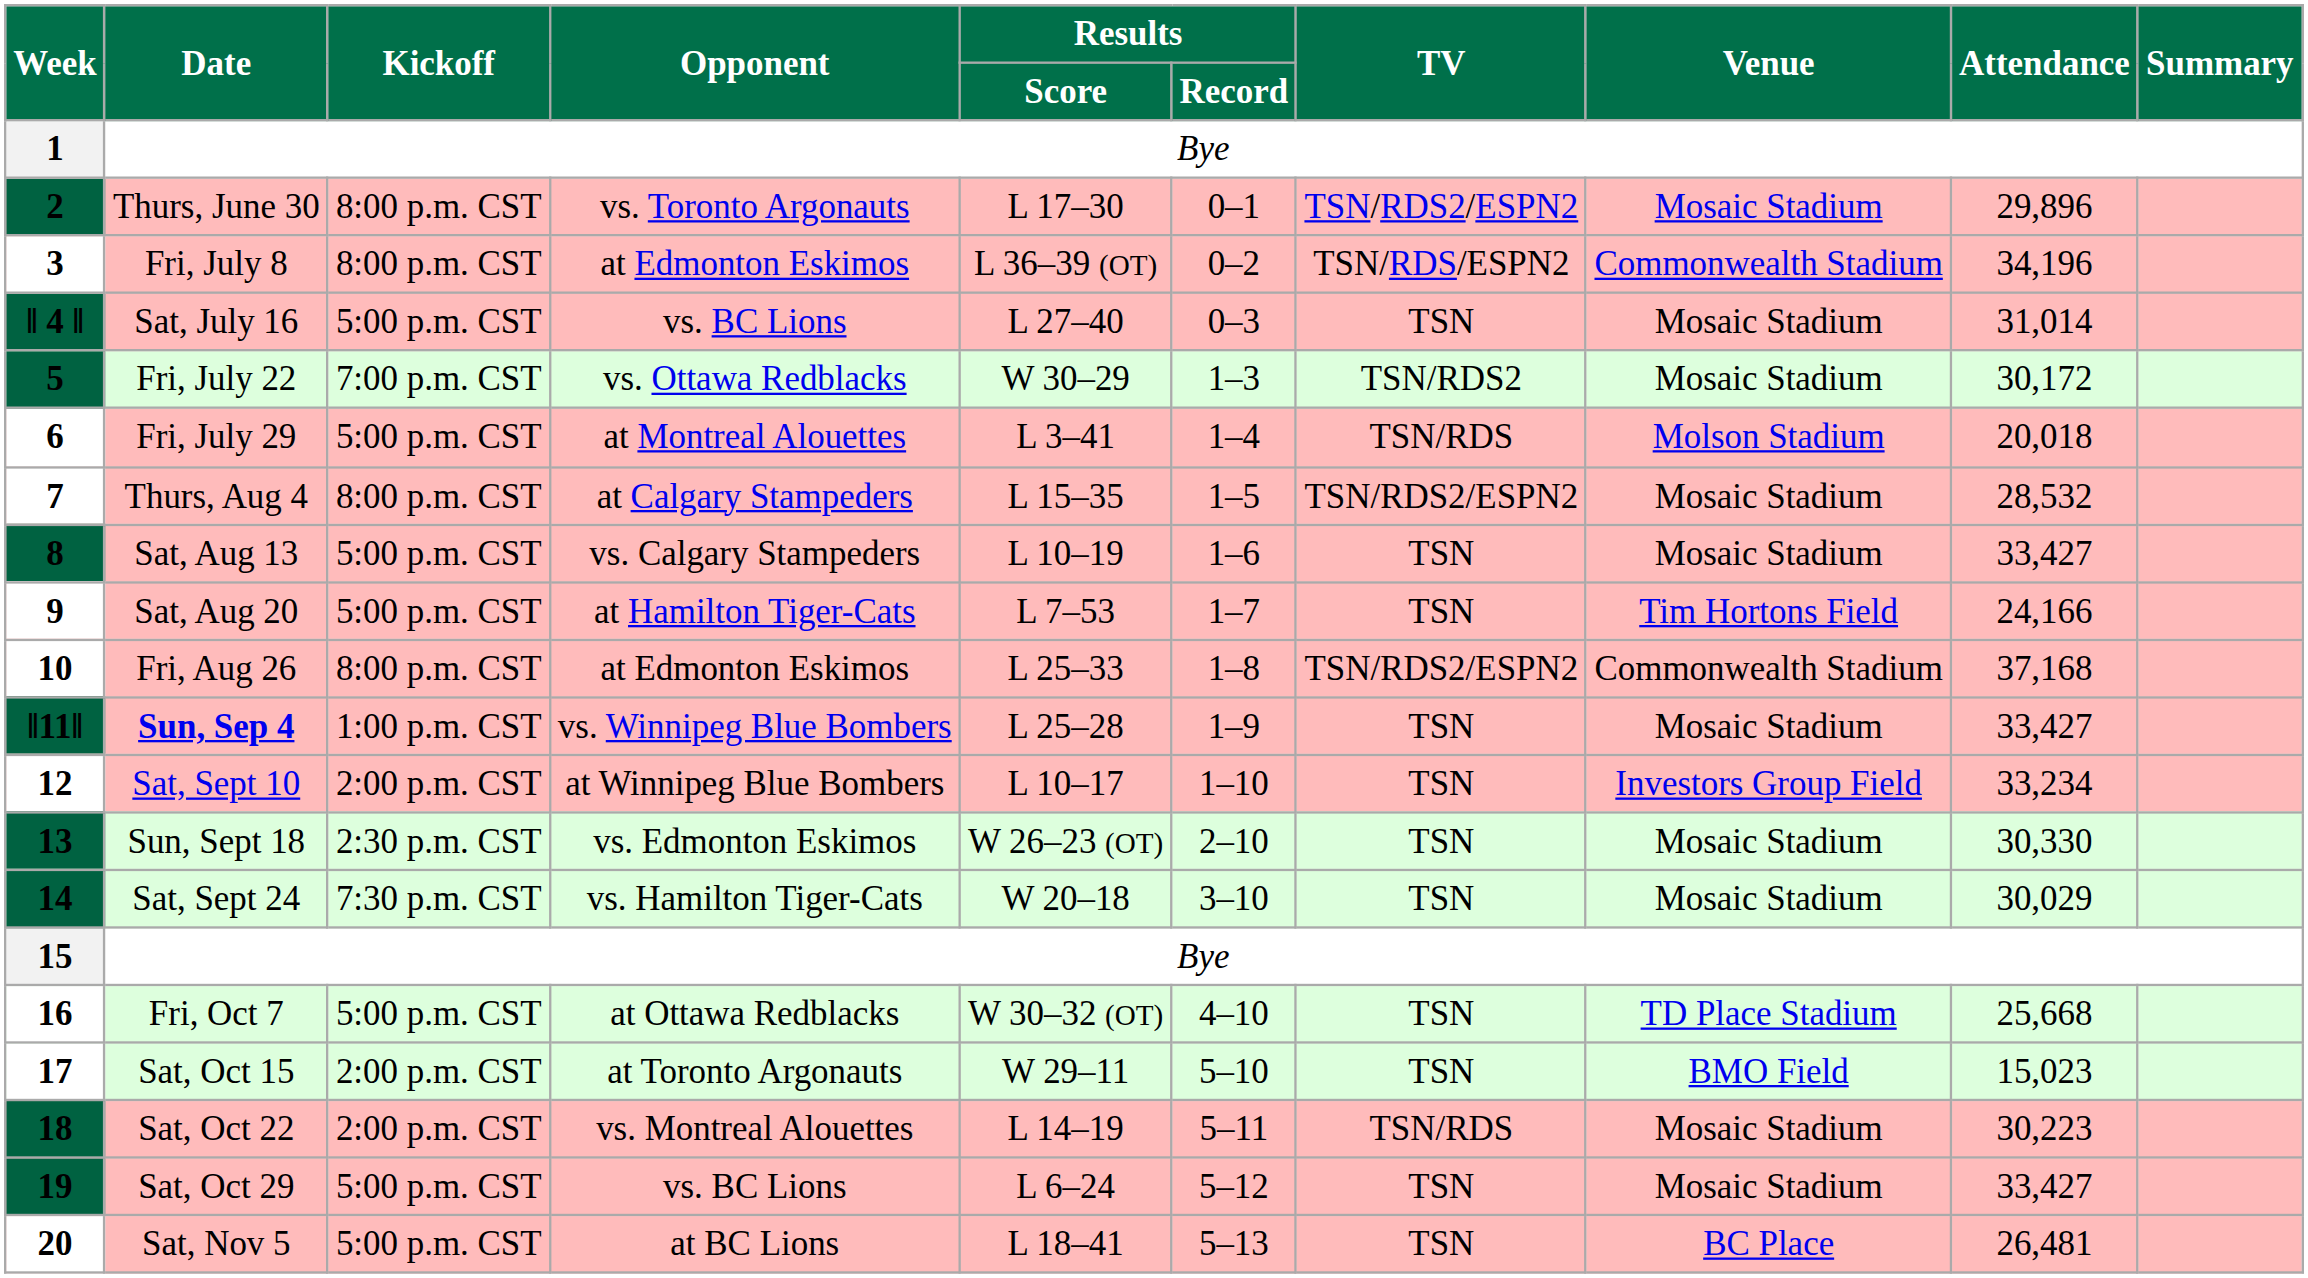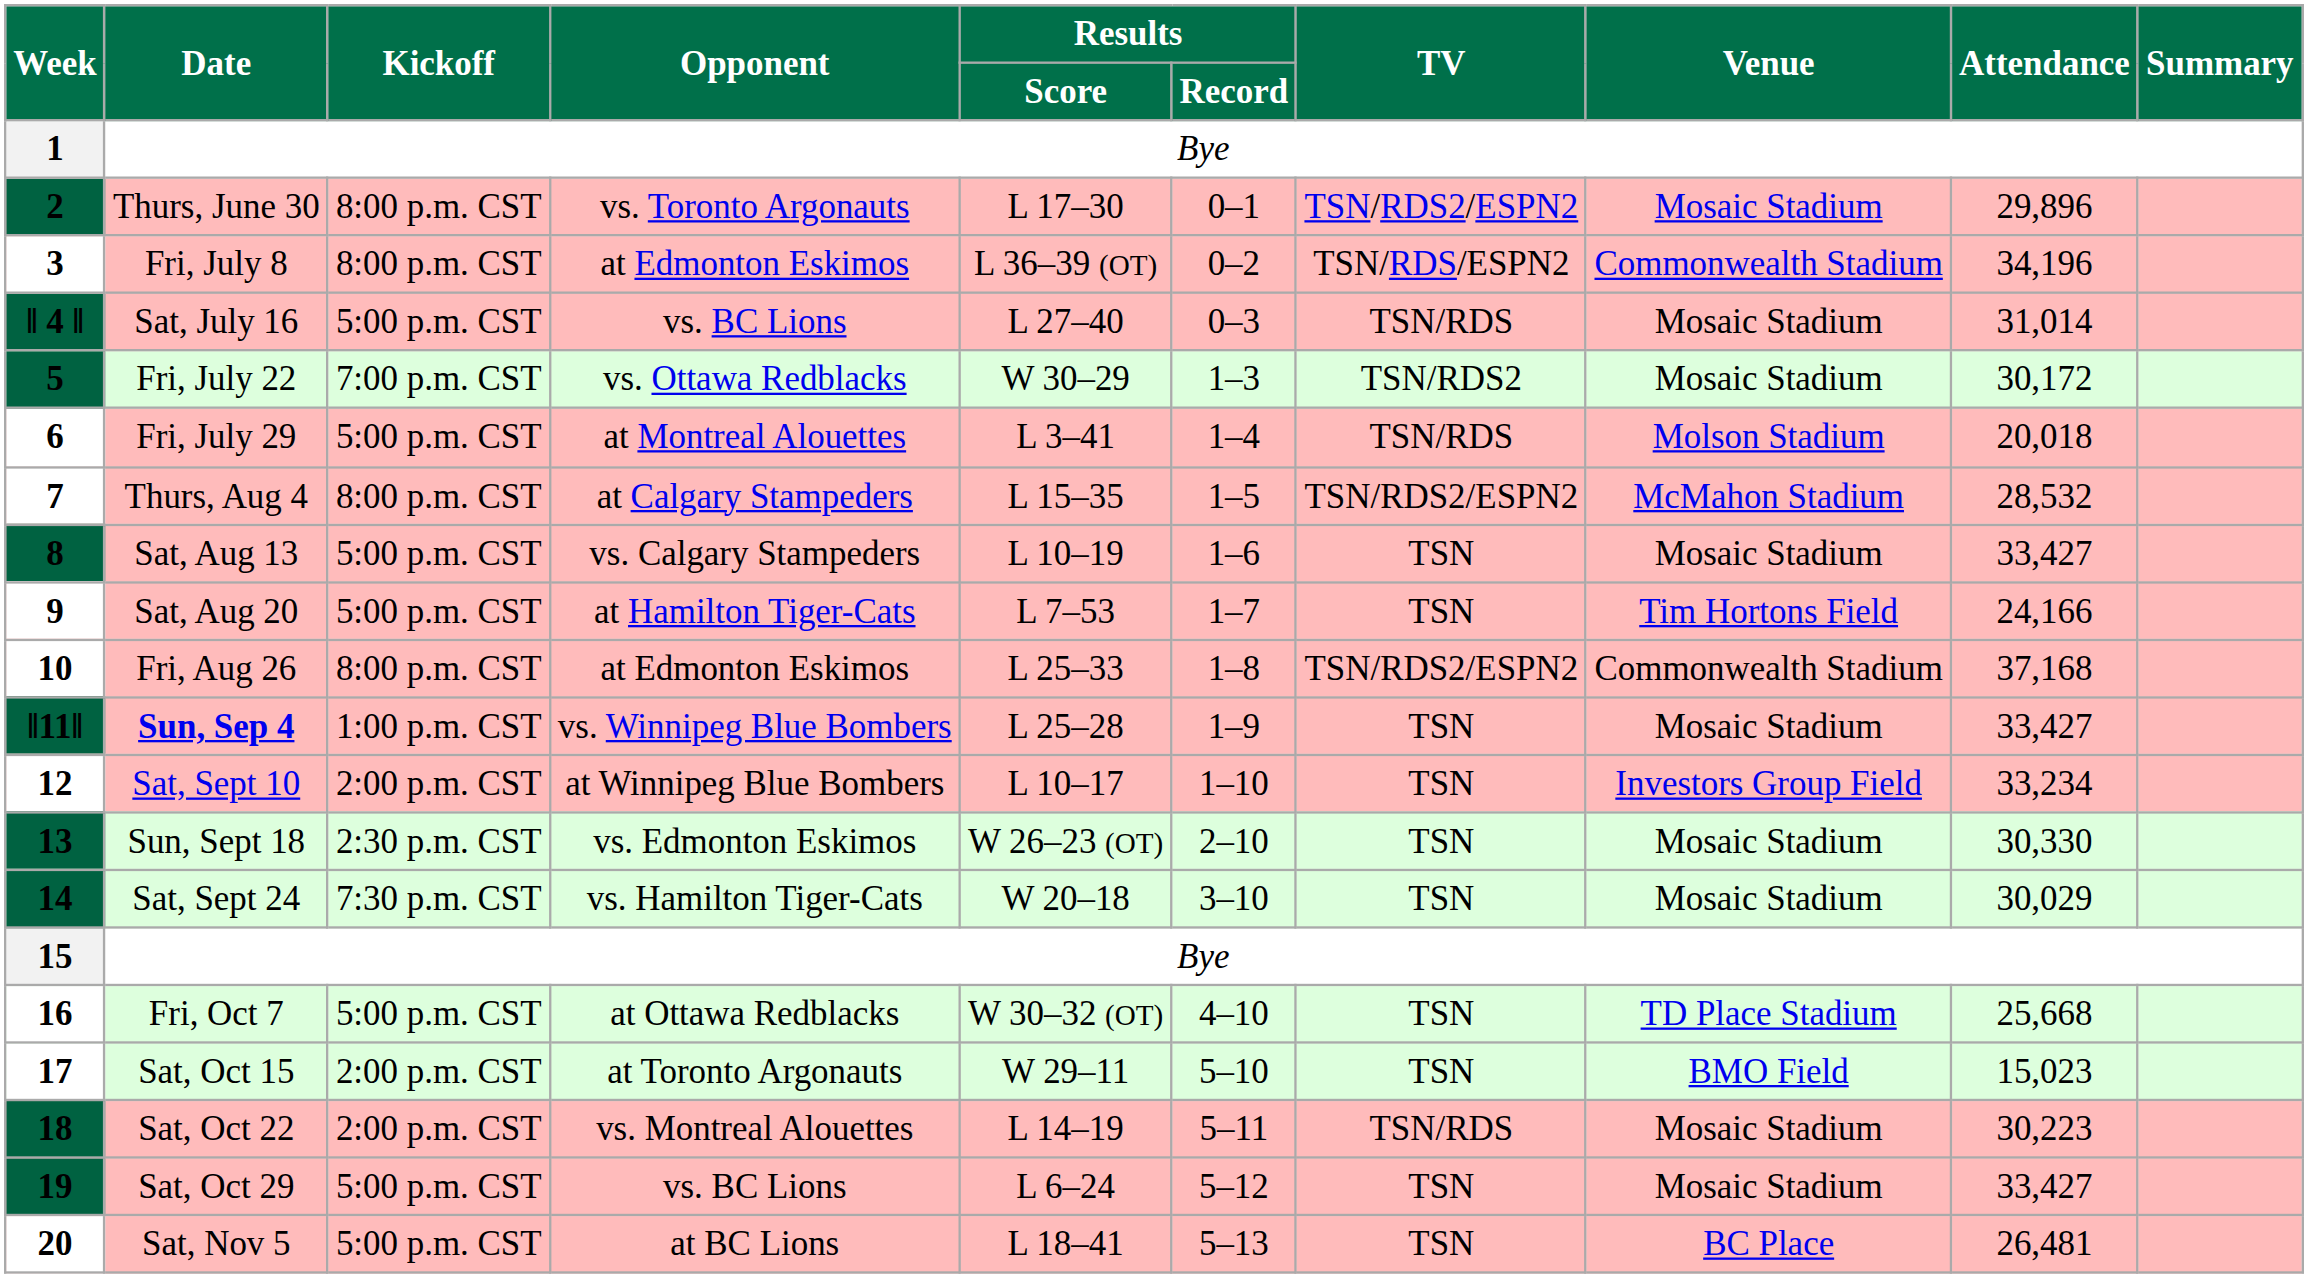 <table class="wikitable" style="font-size: 95%;">
 <tr>
 <th style="background:#00704A;color:White;" rowspan=2>Week</th>
 <th style="background:#00704A;color:White;" rowspan=2>Date</th>
 <th style="background:#00704A;color:White;" rowspan=2>Kickoff</th>
 <th style="background:#00704A;color:White;" rowspan=2>Opponent</th>
 <th style="background:#00704A;color:White;" colspan=2>Results</th>
 <th style="background:#00704A;color:White;" rowspan=2>TV</th>
 <th style="background:#00704A;color:White;" rowspan=2>Venue</th>
 <th style="background:#00704A;color:White;" rowspan=2>Attendance</th>
 <th style="background:#00704A;color:White;" rowspan=2>Summary</th>
 </tr>
 <tr>
 <th style="background:#00704A;color:White;">Score</th>
 <th style="background:#00704A;color:White;">Record</th>
 </tr>
 <tr align="center" bgcolor="#ffffff">
 <th align="center"><strong>1</strong></th>
 <td colspan=9 align="center" valign="middle"><em>Bye</em></td>
 </tr>
 <tr align="center" bgcolor="#ffbbbb">
 <th style="text-align:center; background:#006241;"><span><strong>2</strong></span></th>
 <td align="center">Thurs, June 30</td>
 <td align="center">8:00 p.m. CST</td>
 <td align="center">vs. <a href='#'>Toronto Argonauts</a></td>
 <td align="center">L 17–30</td>
 <td align="center">0–1</td>
 <td align="center"><a href='#'>TSN</a>/<a href='#'>RDS2</a>/<a href='#'>ESPN2</a></td>
 <td align="center"><a href='#'>Mosaic Stadium</a></td>
 <td align="center">29,896</td>
 <td align="center"></td>
 </tr>
 <tr align="center" bgcolor="#ffbbbb">
 <th style="text-align:center; background:white;"><span><strong>3</strong></span></th>
 <td align="center">Fri, July 8</td>
 <td align="center">8:00 p.m. CST</td>
 <td align="center">at <a href='#'>Edmonton Eskimos</a></td>
 <td align="center">L 36–39 <small>(OT)</small></td>
 <td align="center">0–2</td>
 <td align="center">TSN/<a href='#'>RDS</a>/ESPN2</td>
 <td align="center"><a href='#'>Commonwealth Stadium</a></td>
 <td align="center">34,196</td>
 <td align="center"></td>
 </tr>
 <tr align="center" bgcolor="#ffbbbb">
 <th style="text-align:center; background:#006241;"><span><strong>ǁ 4 ǁ</strong></span></th>
 <td align="center">Sat, July 16</td>
 <td align="center">5:00 p.m. CST</td>
 <td align="center">vs. <a href='#'>BC Lions</a></td>
 <td align="center">L 27–40</td>
 <td align="center">0–3</td>
-<td align="center">TSN</td>
+<td align="center">TSN/RDS</td>
 <td align="center">Mosaic Stadium</td>
 <td align="center">31,014</td>
 <td align="center"></td>
 </tr>
 <tr align="center" bgcolor="#ddffdd">
 <th style="text-align:center; background:#006241;"><span><strong>5</strong></span></th>
 <td align="center">Fri, July 22</td>
 <td align="center">7:00 p.m. CST</td>
 <td align="center">vs. <a href='#'>Ottawa Redblacks</a></td>
 <td align="center">W 30–29</td>
 <td align="center">1–3</td>
 <td align="center">TSN/RDS2</td>
 <td align="center">Mosaic Stadium</td>
 <td align="center">30,172</td>
 <td align="center"></td>
 </tr>
 <tr align="center" bgcolor="#ffbbbb">
 <th style="text-align:center; background:white;"><span><strong>6</strong></span></th>
 <td align="center">Fri, July 29</td>
 <td align="center">5:00 p.m. CST</td>
 <td align="center">at <a href='#'>Montreal Alouettes</a></td>
 <td align="center">L 3–41</td>
 <td align="center">1–4</td>
 <td align="center">TSN/RDS</td>
 <td align="center"><a href='#'>Molson Stadium</a></td>
 <td align="center">20,018</td>
 <td align="center"></td>
 </tr>
 <tr align="center" bgcolor="#ffbbbb">
 <th style="text-align:center; background:white;"><span><strong>7</strong></span></th>
 <td align="center">Thurs, Aug 4</td>
 <td align="center">8:00 p.m. CST</td>
 <td align="center">at <a href='#'>Calgary Stampeders</a></td>
 <td align="center">L 15–35</td>
 <td align="center">1–5</td>
 <td align="center">TSN/RDS2/ESPN2</td>
-<td align="center">Mosaic Stadium</td>
+<td align="center"><a href='#'>McMahon Stadium</a></td>
 <td align="center">28,532</td>
 <td align="center"></td>
 </tr>
 <tr align="center" bgcolor="#ffbbbb">
 <th style="text-align:center; background:#006241;"><span><strong>8</strong></span></th>
 <td align="center">Sat, Aug 13</td>
 <td align="center">5:00 p.m. CST</td>
 <td align="center">vs. Calgary Stampeders</td>
 <td align="center">L 10–19</td>
 <td align="center">1–6</td>
 <td align="center">TSN</td>
 <td align="center">Mosaic Stadium</td>
 <td align="center">33,427</td>
 <td align="center"></td>
 </tr>
 <tr align="center" bgcolor="#ffbbbb">
 <th style="text-align:center; background:white;"><span><strong>9</strong></span></th>
 <td align="center">Sat, Aug 20</td>
 <td align="center">5:00 p.m. CST</td>
 <td align="center">at <a href='#'>Hamilton Tiger-Cats</a></td>
 <td align="center">L 7–53</td>
 <td align="center">1–7</td>
 <td align="center">TSN</td>
 <td align="center"><a href='#'>Tim Hortons Field</a></td>
 <td align="center">24,166</td>
 <td align="center"></td>
 </tr>
 <tr align="center" bgcolor="#ffbbbb">
 <th style="text-align:center; background:white;"><span><strong>10</strong></span></th>
 <td align="center">Fri, Aug 26</td>
 <td align="center">8:00 p.m. CST</td>
 <td align="center">at Edmonton Eskimos</td>
 <td align="center">L 25–33</td>
 <td align="center">1–8</td>
 <td align="center">TSN/RDS2/ESPN2</td>
 <td align="center">Commonwealth Stadium</td>
 <td align="center">37,168</td>
 <td align="center"></td>
 </tr>
 <tr align="center" bgcolor="#ffbbbb">
 <th style="text-align:center; background:#006241;"><span><strong>ǁ11ǁ</strong></span></th>
 <td align="center"><strong><a href='#'>Sun, Sep 4</a></strong></td>
 <td align="center">1:00 p.m. CST</td>
 <td align="center">vs. <a href='#'>Winnipeg Blue Bombers</a></td>
 <td align="center">L 25–28</td>
 <td align="center">1–9</td>
 <td align="center">TSN</td>
 <td align="center">Mosaic Stadium</td>
 <td align="center">33,427</td>
 <td align="center"></td>
 </tr>
 <tr align="center" bgcolor="#ffbbbb">
 <th style="text-align:center; background:white;"><span><strong>12</strong></span></th>
 <td align="center"><a href='#'>Sat, Sept 10</a></td>
 <td align="center">2:00 p.m. CST</td>
 <td align="center">at Winnipeg Blue Bombers</td>
 <td align="center">L 10–17</td>
 <td align="center">1–10</td>
 <td align="center">TSN</td>
 <td align="center"><a href='#'>Investors Group Field</a></td>
 <td align="center">33,234</td>
 <td align="center"></td>
 </tr>
 <tr align="center" bgcolor="#ddffdd">
 <th style="text-align:center; background:#006241;"><span><strong>13</strong></span></th>
 <td align="center">Sun, Sept 18</td>
 <td align="center">2:30 p.m. CST</td>
 <td align="center">vs. Edmonton Eskimos</td>
 <td align="center">W 26–23 <small>(OT)</small></td>
 <td align="center">2–10</td>
 <td align="center">TSN</td>
 <td align="center">Mosaic Stadium</td>
 <td align="center">30,330</td>
 <td align="center"></td>
 </tr>
 <tr align="center" bgcolor="#ddffdd">
 <th style="text-align:center; background:#006241;"><span><strong>14</strong></span></th>
 <td align="center">Sat, Sept 24</td>
 <td align="center">7:30 p.m. CST</td>
 <td align="center">vs. Hamilton Tiger-Cats</td>
 <td align="center">W 20–18</td>
 <td align="center">3–10</td>
 <td align="center">TSN</td>
 <td align="center">Mosaic Stadium</td>
 <td align="center">30,029</td>
 <td align="center"></td>
 </tr>
 <tr align="center" bgcolor="#ffffff">
 <th align="center"><strong>15</strong></th>
 <td colspan=9 align="center" valign="middle"><em>Bye</em></td>
 </tr>
 <tr align="center" bgcolor="#ddffdd">
 <th style="text-align:center; background:white;"><span><strong>16</strong></span></th>
 <td align="center">Fri, Oct 7</td>
 <td align="center">5:00 p.m. CST</td>
 <td align="center">at Ottawa Redblacks</td>
 <td align="center">W 30–32 <small>(OT)</small></td>
 <td align="center">4–10</td>
 <td align="center">TSN</td>
 <td align="center"><a href='#'>TD Place Stadium</a></td>
 <td align="center">25,668</td>
 <td align="center"></td>
 </tr>
 <tr align="center" bgcolor="#ddffdd">
 <th style="text-align:center; background:white;"><span><strong>17</strong></span></th>
 <td align="center">Sat, Oct 15</td>
 <td align="center">2:00 p.m. CST</td>
 <td align="center">at Toronto Argonauts</td>
 <td align="center">W 29–11</td>
 <td align="center">5–10</td>
 <td align="center">TSN</td>
 <td align="center"><a href='#'>BMO Field</a></td>
 <td align="center">15,023</td>
 <td align="center"></td>
 </tr>
 <tr align="center" bgcolor="#ffbbbb">
 <th style="text-align:center; background:#006241;"><span><strong>18</strong></span></th>
 <td align="center">Sat, Oct 22</td>
 <td align="center">2:00 p.m. CST</td>
 <td align="center">vs. Montreal Alouettes</td>
 <td align="center">L 14–19</td>
 <td align="center">5–11</td>
 <td align="center">TSN/RDS</td>
 <td align="center">Mosaic Stadium</td>
 <td align="center">30,223</td>
 <td align="center"></td>
 </tr>
 <tr align="center" bgcolor="#ffbbbb">
 <th style="text-align:center; background:#006241;"><span><strong>19</strong></span></th>
 <td align="center">Sat, Oct 29</td>
 <td align="center">5:00 p.m. CST</td>
 <td align="center">vs. BC Lions</td>
 <td align="center">L 6–24</td>
 <td align="center">5–12</td>
 <td align="center">TSN</td>
 <td align="center">Mosaic Stadium</td>
 <td align="center">33,427</td>
 <td align="center"></td>
 </tr>
 <tr align="center" bgcolor="#ffbbbb">
 <th style="text-align:center; background:white;"><span><strong>20</strong></span></th>
 <td align="center">Sat, Nov 5</td>
 <td align="center">5:00 p.m. CST</td>
 <td align="center">at BC Lions</td>
 <td align="center">L 18–41</td>
 <td align="center">5–13</td>
 <td align="center">TSN</td>
 <td align="center"><a href='#'>BC Place</a></td>
 <td align="center">26,481</td>
 <td align="center"></td>
 </tr>
 </table>
